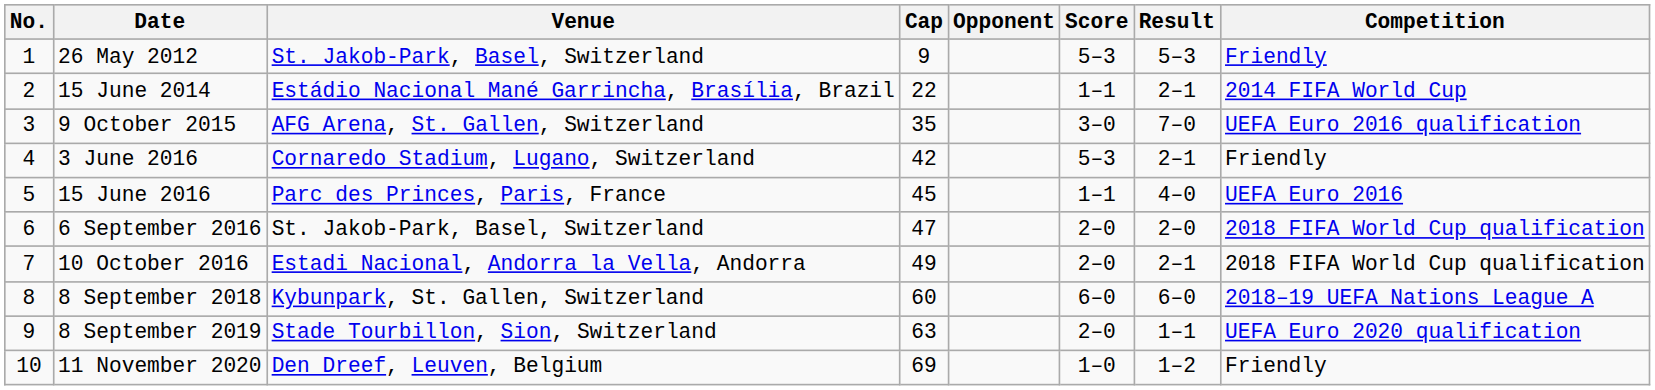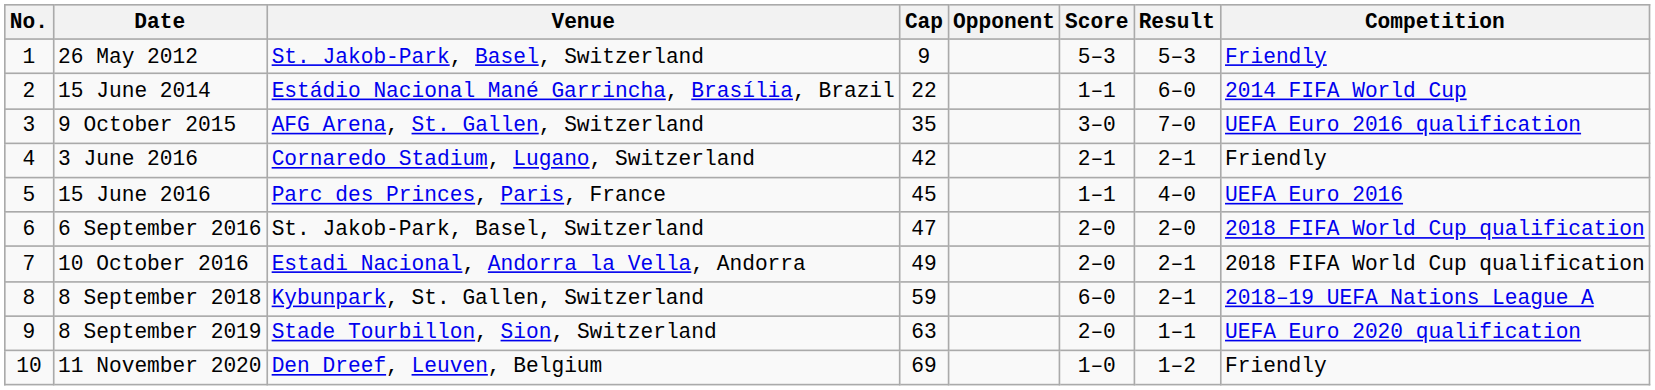 <table class="wikitable sortable">
 <tr>
 <th scope="col">No.</th>
 <th scope="col">Date</th>
 <th scope="col">Venue</th>
 <th scope="col">Cap</th>
 <th scope="col">Opponent</th>
 <th scope="col">Score</th>
 <th scope="col">Result</th>
 <th scope="col">Competition</th>
 </tr>
 <tr>
 <td style="text-align:center">1</td>
 <td>26 May 2012</td>
 <td><a href='#'>St. Jakob-Park</a>, <a href='#'>Basel</a>, Switzerland</td>
 <td style="text-align:center">9</td>
 <td></td>
 <td style="text-align:center">5–3</td>
 <td style="text-align:center">5–3</td>
 <td><a href='#'>Friendly</a></td>
 </tr>
 <tr>
 <td style="text-align:center">2</td>
 <td>15 June 2014</td>
 <td><a href='#'>Estádio Nacional Mané Garrincha</a>, <a href='#'>Brasília</a>, Brazil</td>
 <td style="text-align:center">22</td>
 <td></td>
 <td style="text-align:center">1–1</td>
-<td style="text-align:center">2–1</td>
+<td style="text-align:center">6–0</td>
 <td><a href='#'>2014 FIFA World Cup</a></td>
 </tr>
 <tr>
 <td style="text-align:center">3</td>
 <td>9 October 2015</td>
 <td><a href='#'>AFG Arena</a>, <a href='#'>St. Gallen</a>, Switzerland</td>
 <td style="text-align:center">35</td>
 <td></td>
 <td style="text-align:center">3–0</td>
 <td style="text-align:center">7–0</td>
 <td><a href='#'>UEFA Euro 2016 qualification</a></td>
 </tr>
 <tr>
 <td style="text-align:center">4</td>
 <td>3 June 2016</td>
 <td><a href='#'>Cornaredo Stadium</a>, <a href='#'>Lugano</a>, Switzerland</td>
 <td style="text-align:center">42</td>
 <td></td>
-<td style="text-align:center">5–3</td>
+<td style="text-align:center">2–1</td>
 <td style="text-align:center">2–1</td>
 <td>Friendly</td>
 </tr>
 <tr>
 <td style="text-align:center">5</td>
 <td>15 June 2016</td>
 <td><a href='#'>Parc des Princes</a>, <a href='#'>Paris</a>, France</td>
 <td style="text-align:center">45</td>
 <td></td>
 <td style="text-align:center">1–1</td>
 <td style="text-align:center">4–0</td>
 <td><a href='#'>UEFA Euro 2016</a></td>
 </tr>
 <tr>
 <td style="text-align:center">6</td>
 <td>6 September 2016</td>
 <td>St. Jakob-Park, Basel, Switzerland</td>
 <td style="text-align:center">47</td>
 <td></td>
 <td style="text-align:center">2–0</td>
 <td style="text-align:center">2–0</td>
 <td><a href='#'>2018 FIFA World Cup qualification</a></td>
 </tr>
 <tr>
 <td style="text-align:center">7</td>
 <td>10 October 2016</td>
 <td><a href='#'>Estadi Nacional</a>, <a href='#'>Andorra la Vella</a>, Andorra</td>
 <td style="text-align:center">49</td>
 <td></td>
 <td style="text-align:center">2–0</td>
 <td style="text-align:center">2–1</td>
 <td>2018 FIFA World Cup qualification</td>
 </tr>
 <tr>
 <td style="text-align:center">8</td>
 <td>8 September 2018</td>
 <td><a href='#'>Kybunpark</a>, St. Gallen, Switzerland</td>
-<td style="text-align:center">60</td>
+<td style="text-align:center">59</td>
 <td></td>
 <td style="text-align:center">6–0</td>
-<td style="text-align:center">6–0</td>
+<td style="text-align:center">2–1</td>
 <td><a href='#'>2018–19 UEFA Nations League A</a></td>
 </tr>
 <tr>
 <td style="text-align:center">9</td>
 <td>8 September 2019</td>
 <td><a href='#'>Stade Tourbillon</a>, <a href='#'>Sion</a>, Switzerland</td>
 <td style="text-align:center">63</td>
 <td></td>
 <td style="text-align:center">2–0</td>
 <td style="text-align:center">1–1</td>
 <td><a href='#'>UEFA Euro 2020 qualification</a></td>
 </tr>
 <tr>
 <td style="text-align:center">10</td>
 <td>11 November 2020</td>
 <td><a href='#'>Den Dreef</a>, <a href='#'>Leuven</a>, Belgium</td>
 <td style="text-align:center">69</td>
 <td></td>
 <td style="text-align:center">1–0</td>
 <td style="text-align:center">1–2</td>
 <td>Friendly</td>
 </tr>
 </table>
